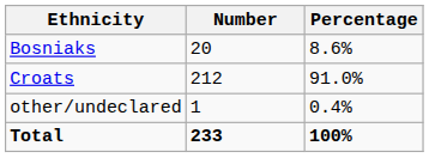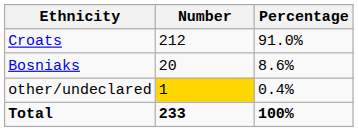 <table class="wikitable">
 <tr>
 <th width="100px">Ethnicity</th>
 <th width="80px">Number</th>
 <th width="80px">Percentage</th>
 </tr>
 <tr>
+<td><a href='#'>Croats</a></td>
+<td>212</td>
+<td>91.0%</td>
+</tr>
+<tr>
 <td><a href='#'>Bosniaks</a></td>
 <td>20</td>
 <td>8.6%</td>
 </tr>
 <tr>
-<td><a href='#'>Croats</a></td>
-<td>212</td>
-<td>91.0%</td>
-</tr>
-<tr>
 <td>other/undeclared</td>
-<td>1</td>
+<td style="background: gold;">1</td>
 <td>0.4%</td>
 </tr>
 <tr>
 <td><strong>Total</strong></td>
 <td><strong>233</strong></td>
 <td><strong>100%</strong></td>
 </tr>
 </table>
